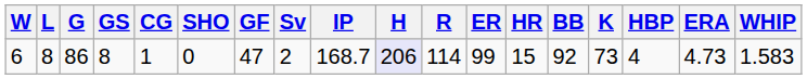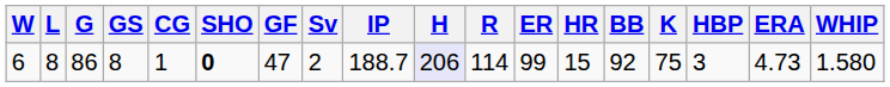 <table class="wikitable" style="margin:1em auto;">
 <tr>
 <th><a href='#'>W</a></th>
 <th><a href='#'>L</a></th>
 <th><a href='#'>G</a></th>
 <th><a href='#'>GS</a></th>
 <th><a href='#'>CG</a></th>
 <th><a href='#'>SHO</a></th>
 <th><a href='#'>GF</a></th>
 <th><a href='#'>Sv</a></th>
 <th><a href='#'>IP</a></th>
 <th><a href='#'>H</a></th>
 <th><a href='#'>R</a></th>
 <th><a href='#'>ER</a></th>
 <th><a href='#'>HR</a></th>
 <th><a href='#'>BB</a></th>
 <th><a href='#'>K</a></th>
 <th><a href='#'>HBP</a></th>
 <th><a href='#'>ERA</a></th>
 <th><a href='#'>WHIP</a></th>
 </tr>
 <tr>
 <td>6</td>
 <td>8</td>
 <td>86</td>
 <td>8</td>
 <td>1</td>
-<td>0</td>
+<td><strong>0</strong></td>
 <td>47</td>
 <td>2</td>
-<td>168.7</td>
+<td>188.7</td>
 <td style="background: lavender;">206</td>
 <td>114</td>
 <td>99</td>
 <td>15</td>
 <td>92</td>
-<td>73</td>
-<td>4</td>
+<td>75</td>
+<td>3</td>
 <td>4.73</td>
-<td>1.583</td>
+<td>1.580</td>
 </tr>
 </table>
